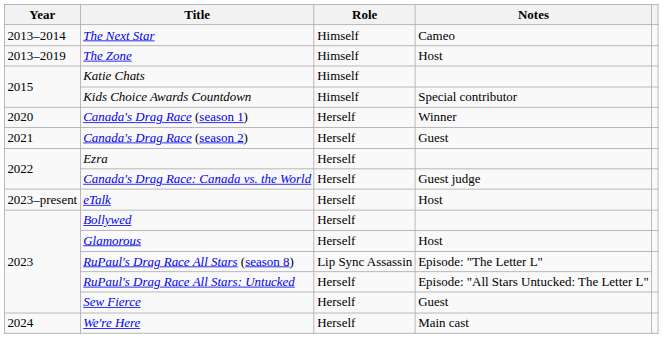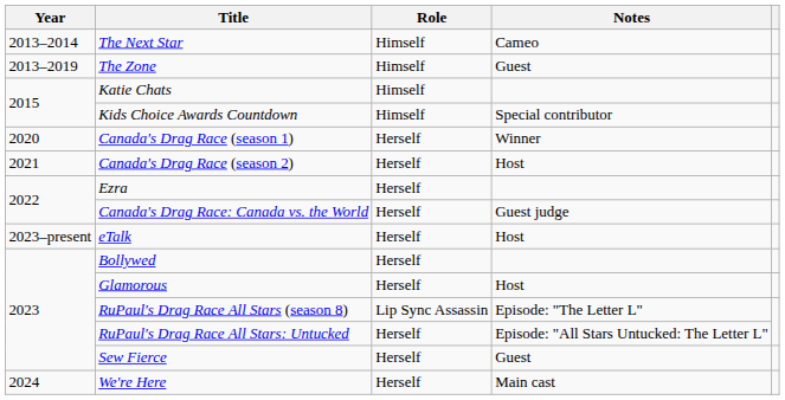 <table class="wikitable sortable">
 <tr>
 <th>Year</th>
 <th>Title</th>
 <th>Role</th>
 <th class="unsortable">Notes</th>
 <th></th>
 </tr>
 <tr>
 <td>2013–2014</td>
 <td><em><a href='#'>The Next Star</a></em></td>
 <td>Himself</td>
 <td>Cameo</td>
 <td></td>
 </tr>
 <tr>
 <td>2013–2019</td>
 <td><em><a href='#'>The Zone</a></em></td>
 <td>Himself</td>
-<td>Host</td>
+<td>Guest</td>
 <td></td>
 </tr>
 <tr>
 <td rowspan="2">2015</td>
 <td><em>Katie Chats</em></td>
 <td>Himself</td>
 <td></td>
 <td></td>
 </tr>
 <tr>
 <td><em>Kids Choice Awards Countdown</em></td>
 <td>Himself</td>
 <td>Special contributor</td>
 <td></td>
 </tr>
 <tr>
 <td>2020</td>
 <td><em><a href='#'>Canada's Drag Race</a></em> (<a href='#'>season 1</a>)</td>
 <td>Herself</td>
 <td>Winner</td>
 <td></td>
 </tr>
 <tr>
 <td>2021</td>
 <td><em><a href='#'>Canada's Drag Race</a></em> (<a href='#'>season 2</a>)</td>
 <td>Herself</td>
-<td>Guest</td>
+<td>Host</td>
 <td></td>
 </tr>
 <tr>
 <td rowspan="2">2022</td>
 <td><em>Ezra</em></td>
 <td>Herself</td>
 <td></td>
 <td></td>
 </tr>
 <tr>
 <td><em><a href='#'>Canada's Drag Race: Canada vs. the World</a></em></td>
 <td>Herself</td>
 <td>Guest judge</td>
 <td></td>
 </tr>
 <tr>
 <td>2023–present</td>
 <td><em><a href='#'>eTalk</a></em></td>
 <td>Herself</td>
 <td>Host</td>
 <td></td>
 </tr>
 <tr>
 <td rowspan="5">2023</td>
 <td><em><a href='#'>Bollywed</a></em></td>
 <td>Herself</td>
 <td></td>
 <td></td>
 </tr>
 <tr>
 <td><em><a href='#'>Glamorous</a></em></td>
 <td>Herself</td>
 <td>Host</td>
 <td></td>
 </tr>
 <tr>
 <td><em><a href='#'>RuPaul's Drag Race All Stars</a></em> (<a href='#'>season 8</a>)</td>
 <td>Lip Sync Assassin</td>
 <td>Episode: "The Letter L"</td>
 <td rowspan="2"></td>
 </tr>
 <tr>
 <td><em><a href='#'>RuPaul's Drag Race All Stars: Untucked</a></em></td>
 <td>Herself</td>
 <td>Episode: "All Stars Untucked: The Letter L"</td>
 </tr>
 <tr>
 <td><em><a href='#'>Sew Fierce</a></em></td>
 <td>Herself</td>
 <td>Guest</td>
 <td></td>
 </tr>
 <tr>
 <td>2024</td>
 <td><em><a href='#'>We're Here</a></em></td>
 <td>Herself</td>
 <td>Main cast</td>
 <td></td>
 </tr>
 </table>
